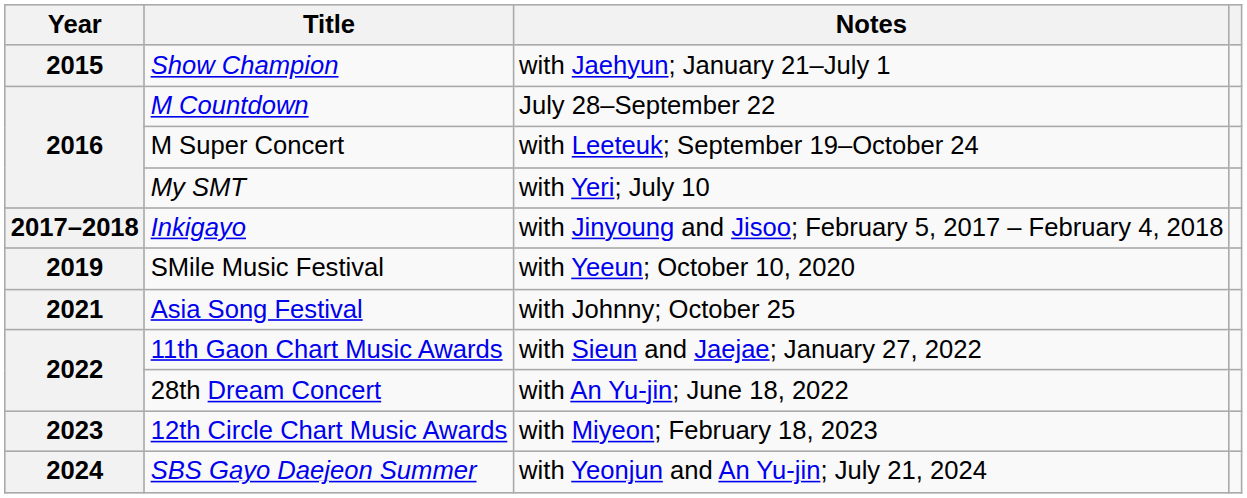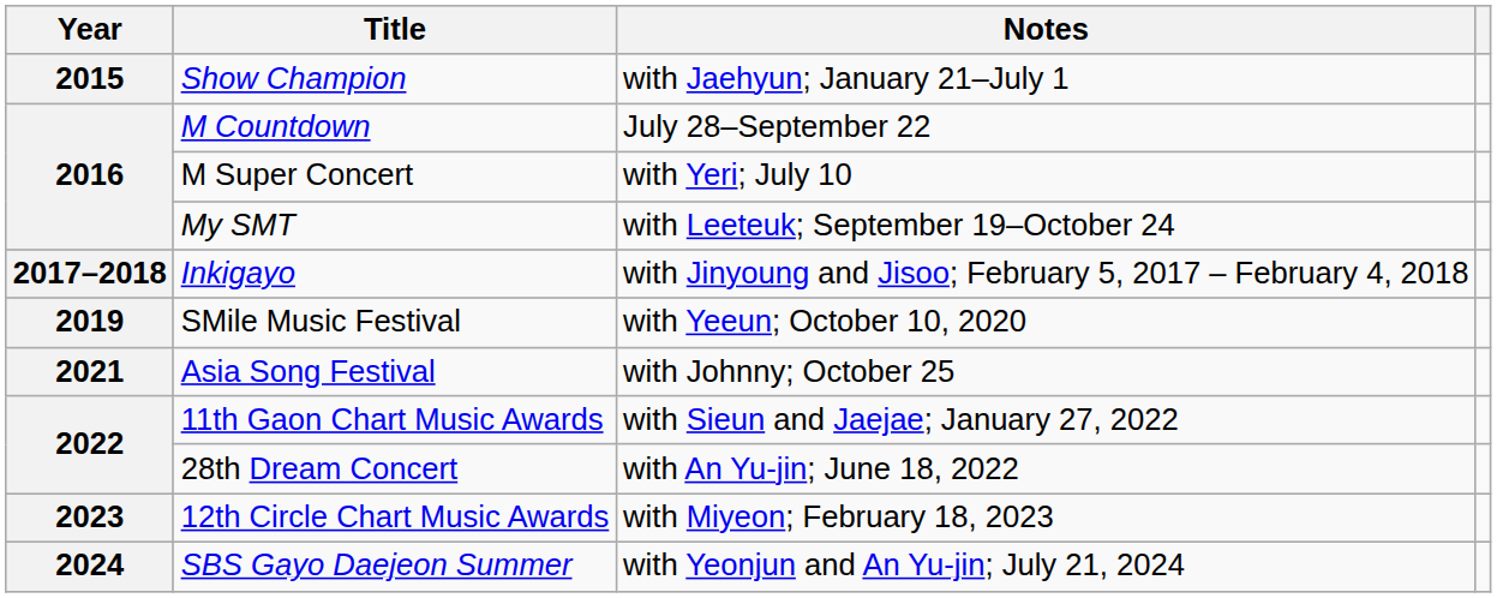 <table class="wikitable sortable plainrowheaders">
 <tr>
 <th scope="col">Year</th>
 <th scope="col">Title</th>
 <th scope="col">Notes</th>
 <th scope="col" class="unsortable"></th>
 </tr>
 <tr>
 <th scope="row">2015</th>
 <td><em><a href='#'>Show Champion</a></em></td>
 <td>with <a href='#'>Jaehyun</a>; January 21–July 1</td>
 <td></td>
 </tr>
 <tr>
 <th rowspan="3" scope="row">2016</th>
 <td><em><a href='#'>M Countdown</a></em></td>
 <td>July 28–September 22</td>
 <td></td>
 </tr>
 <tr>
 <td>M Super Concert</td>
-<td>with <a href='#'>Leeteuk</a>; September 19–October 24</td>
+<td>with <a href='#'>Yeri</a>; July 10</td>
 <td></td>
 </tr>
 <tr>
 <td><em>My SMT</em></td>
-<td>with <a href='#'>Yeri</a>; July 10</td>
+<td>with <a href='#'>Leeteuk</a>; September 19–October 24</td>
 <td></td>
 </tr>
 <tr>
 <th scope="row">2017–2018</th>
 <td><em><a href='#'>Inkigayo</a></em></td>
 <td>with <a href='#'>Jinyoung</a> and <a href='#'>Jisoo</a>; February 5, 2017 – February 4, 2018</td>
 <td></td>
 </tr>
 <tr>
 <th scope="row">2019</th>
 <td>SMile Music Festival</td>
 <td>with <a href='#'>Yeeun</a>; October 10, 2020</td>
 <td></td>
 </tr>
 <tr>
 <th scope="row">2021</th>
 <td><a href='#'>Asia Song Festival</a></td>
 <td>with Johnny; October 25</td>
 <td></td>
 </tr>
 <tr>
 <th rowspan="2" scope="row">2022</th>
 <td><a href='#'>11th Gaon Chart Music Awards</a></td>
 <td>with <a href='#'>Sieun</a> and <a href='#'>Jaejae</a>; January 27, 2022</td>
 <td></td>
 </tr>
 <tr>
 <td>28th <a href='#'>Dream Concert</a></td>
 <td>with <a href='#'>An Yu-jin</a>; June 18, 2022</td>
 <td></td>
 </tr>
 <tr>
 <th scope="row">2023</th>
 <td><a href='#'>12th Circle Chart Music Awards</a></td>
 <td>with <a href='#'>Miyeon</a>; February 18, 2023</td>
 <td></td>
 </tr>
 <tr>
 <th scope="row">2024</th>
 <td><em><a href='#'>SBS Gayo Daejeon Summer</a></em></td>
 <td>with <a href='#'>Yeonjun</a> and <a href='#'>An Yu-jin</a>; July 21, 2024</td>
 <td></td>
 </tr>
 </table>
